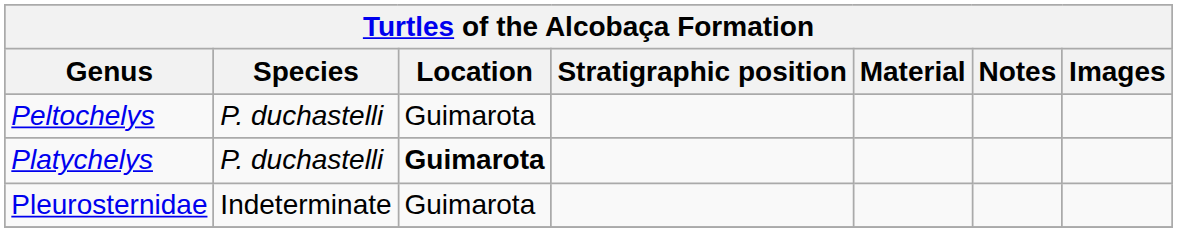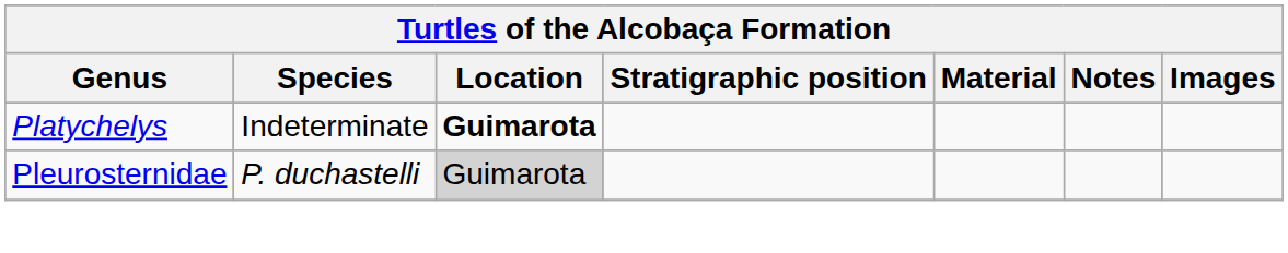 <table class="wikitable" align="center">
 <tr>
 <th colspan="7" align="center"><strong><a href='#'>Turtles</a> of the Alcobaça Formation</strong></th>
 </tr>
 <tr>
 <th>Genus</th>
 <th>Species</th>
 <th>Location</th>
 <th>Stratigraphic position</th>
 <th>Material</th>
 <th>Notes</th>
 <th>Images</th>
 </tr>
 <tr>
-<td><em><a href='#'>Peltochelys</a></em></td>
-<td><em>P. duchastelli</em></td>
-<td>Guimarota</td>
-<td></td>
-<td></td>
-<td></td>
-<td></td>
-</tr>
-<tr>
 <td><em><a href='#'>Platychelys</a></em></td>
-<td><em>P. duchastelli</em></td>
+<td>Indeterminate</td>
 <td><strong>Guimarota</strong></td>
 <td></td>
 <td></td>
 <td></td>
 <td></td>
 </tr>
 <tr>
 <td><a href='#'>Pleurosternidae</a></td>
-<td>Indeterminate</td>
-<td>Guimarota</td>
+<td><em>P. duchastelli</em></td>
+<td style="background: lightgrey;">Guimarota</td>
 <td></td>
 <td></td>
 <td></td>
 <td></td>
 </tr>
 <tr>
 </tr>
 </table>
